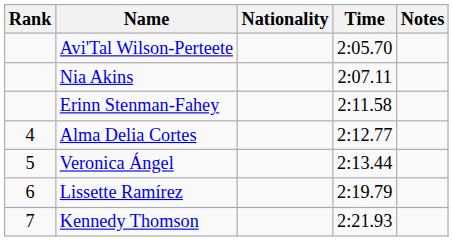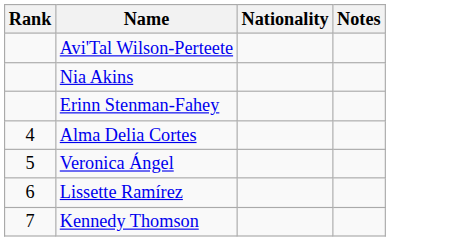 <table class="wikitable sortable" style="text-align:center">
 <tr>
 <th>Rank</th>
 <th>Name</th>
 <th>Nationality</th>
-<th>Time</th>
 <th>Notes</th>
 </tr>
 <tr>
 <td></td>
 <td align=left><a href='#'>Avi'Tal Wilson-Perteete</a></td>
 <td align=left></td>
-<td>2:05.70</td>
 <td></td>
 </tr>
 <tr>
 <td></td>
 <td align=left><a href='#'>Nia Akins</a></td>
 <td align=left></td>
-<td>2:07.11</td>
 <td></td>
 </tr>
 <tr>
 <td></td>
 <td align=left><a href='#'>Erinn Stenman-Fahey</a></td>
 <td align=left></td>
-<td>2:11.58</td>
 <td></td>
 </tr>
 <tr>
 <td>4</td>
 <td align=left><a href='#'>Alma Delia Cortes</a></td>
 <td align=left></td>
-<td>2:12.77</td>
 <td></td>
 </tr>
 <tr>
 <td>5</td>
 <td align=left><a href='#'>Veronica Ángel</a></td>
 <td align=left></td>
-<td>2:13.44</td>
 <td></td>
 </tr>
 <tr>
 <td>6</td>
 <td align=left><a href='#'>Lissette Ramírez</a></td>
 <td align=left></td>
-<td>2:19.79</td>
 <td></td>
 </tr>
 <tr>
 <td>7</td>
 <td align=left><a href='#'>Kennedy Thomson</a></td>
 <td align=left></td>
-<td>2:21.93</td>
 <td></td>
 </tr>
 </table>
